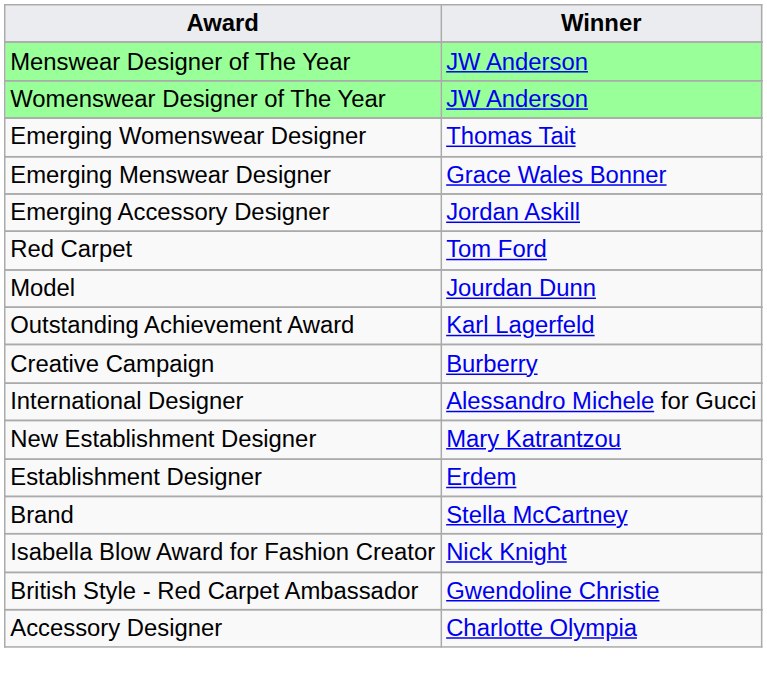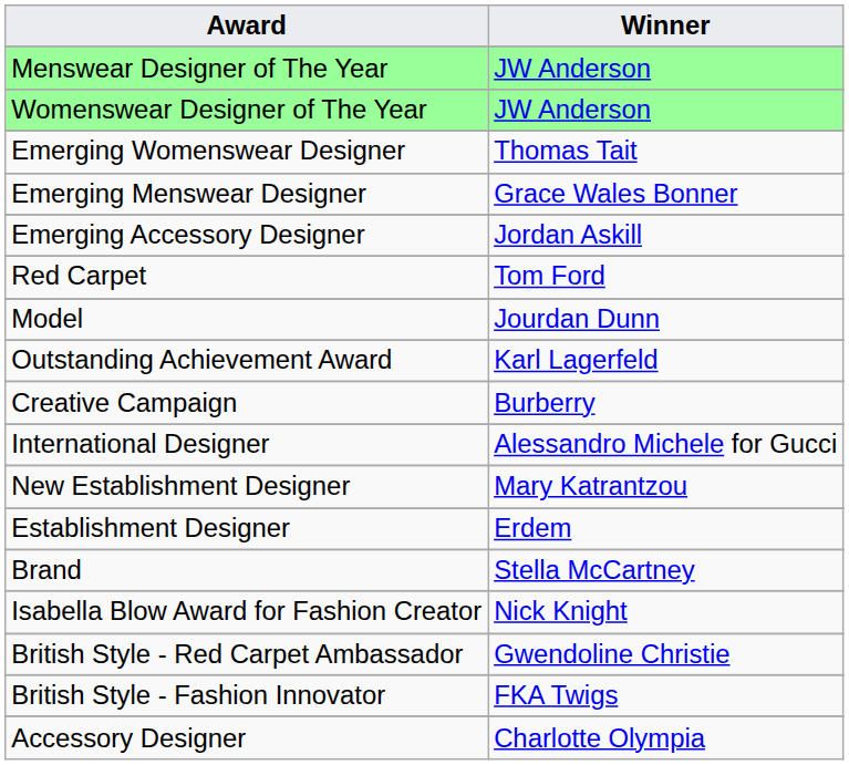 <table class="wikitable">
 <tr>
 <th style="background:#EAECF0">Award</th>
 <th style="background:#EAECF0">Winner</th>
 </tr>
 <tr>
 </tr>
 <tr>
 <td style="background:#99ff99">Menswear Designer of The Year</td>
 <td style="background:#99ff99"><a href='#'>JW Anderson</a></td>
 </tr>
 <tr>
 </tr>
 <tr>
 <td style="background:#99ff99">Womenswear Designer of The Year</td>
 <td style="background:#99ff99"><a href='#'>JW Anderson</a></td>
 </tr>
 <tr>
 </tr>
 <tr>
 <td>Emerging Womenswear Designer</td>
 <td><a href='#'>Thomas Tait</a></td>
 </tr>
 <tr>
 </tr>
 <tr>
 <td>Emerging Menswear Designer</td>
 <td><a href='#'>Grace Wales Bonner</a></td>
 </tr>
 <tr>
 </tr>
 <tr>
 <td>Emerging Accessory Designer</td>
 <td><a href='#'>Jordan Askill</a></td>
 </tr>
 <tr>
 </tr>
 <tr>
 <td>Red Carpet</td>
 <td><a href='#'>Tom Ford</a></td>
 </tr>
 <tr>
 </tr>
 <tr>
 <td>Model</td>
 <td><a href='#'>Jourdan Dunn</a></td>
 </tr>
 <tr>
 </tr>
 <tr>
 <td>Outstanding Achievement Award</td>
 <td><a href='#'>Karl Lagerfeld</a></td>
 </tr>
 <tr>
 </tr>
 <tr>
 <td>Creative Campaign</td>
 <td><a href='#'>Burberry</a></td>
 </tr>
 <tr>
 </tr>
 <tr>
 <td>International Designer</td>
 <td><a href='#'>Alessandro Michele</a> for Gucci</td>
 </tr>
 <tr>
 </tr>
 <tr>
 <td>New Establishment Designer</td>
 <td><a href='#'>Mary Katrantzou</a></td>
 </tr>
 <tr>
 </tr>
 <tr>
 <td>Establishment Designer</td>
 <td><a href='#'>Erdem</a></td>
 </tr>
 <tr>
 </tr>
 <tr>
 <td>Brand</td>
 <td><a href='#'>Stella McCartney</a></td>
 </tr>
 <tr>
 </tr>
 <tr>
 <td>Isabella Blow Award for Fashion Creator</td>
 <td><a href='#'>Nick Knight</a></td>
 </tr>
 <tr>
 </tr>
 <tr>
 <td>British Style - Red Carpet Ambassador</td>
 <td><a href='#'>Gwendoline Christie</a></td>
 </tr>
 <tr>
 </tr>
 <tr>
+<td>British Style - Fashion Innovator</td>
+<td><a href='#'>FKA Twigs</a></td>
+</tr>
+<tr>
 </tr>
 <tr>
 <td>Accessory Designer</td>
 <td><a href='#'>Charlotte Olympia</a></td>
 </tr>
 </table>
